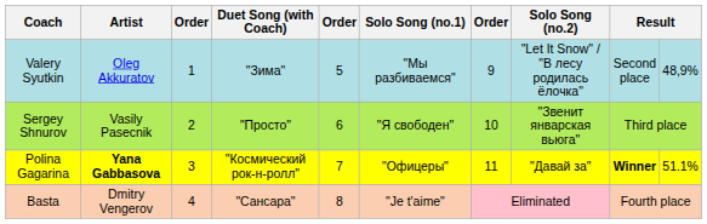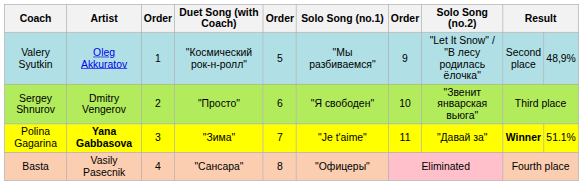 <table class="wikitable" style="text-align:center; width:100%;">
 <tr>
 <th scope="col" width="13%">Coach</th>
 <th scope="col" width="15%">Artist</th>
 <th scope="col" width="02%">Order</th>
 <th scope="col" width="18%">Duet Song (with Coach)</th>
 <th scope="col" width="02%">Order</th>
 <th scope="col" width="19%">Solo Song (no.1)</th>
 <th scope="col" width="02%">Order</th>
 <th scope="col" width="18%">Solo Song (no.2)</th>
 <th colspan="2" width="11%">Result</th>
 </tr>
 <tr bgcolor="#B0E0E6">
 <td>Valery Syutkin</td>
 <td><a href='#'>Oleg Akkuratov</a></td>
 <td>1</td>
-<td>"Зима"</td>
+<td>"Космический рок-н-ролл"</td>
 <td>5</td>
 <td>"Мы разбиваемся"</td>
 <td>9</td>
 <td>"Let It Snow" / "В лесу родилась ёлочка"</td>
 <td>Second place</td>
 <td>48,9%</td>
 </tr>
 <tr bgcolor="#B2EC5D">
 <td>Sergey Shnurov</td>
-<td>Vasily Pasecnik</td>
+<td>Dmitry Vengerov</td>
 <td>2</td>
 <td>"Просто"</td>
 <td>6</td>
 <td>"Я свободен"</td>
 <td>10</td>
 <td>"Звенит январская вьюга"</td>
 <td colspan="2">Third place</td>
 </tr>
 <tr bgcolor="yellow">
 <td>Polina Gagarina</td>
 <td><strong>Yana Gabbasova</strong></td>
 <td>3</td>
-<td>"Космический рок-н-ролл"</td>
+<td>"Зима"</td>
 <td>7</td>
-<td>"Офицеры"</td>
+<td>"Je t'aime"</td>
 <td>11</td>
 <td>"Давай за"</td>
 <td><strong>Winner</strong></td>
 <td>51.1%</td>
 </tr>
 <tr bgcolor=#FBCEB1>
 <td>Basta</td>
-<td>Dmitry Vengerov</td>
+<td>Vasily Pasecnik</td>
 <td>4</td>
 <td>"Сансара"</td>
 <td>8</td>
-<td>"Je t'aime"</td>
+<td>"Офицеры"</td>
 <td colspan=2 style="background:pink">Eliminated</td>
 <td colspan="2">Fourth place</td>
 </tr>
 </table>
